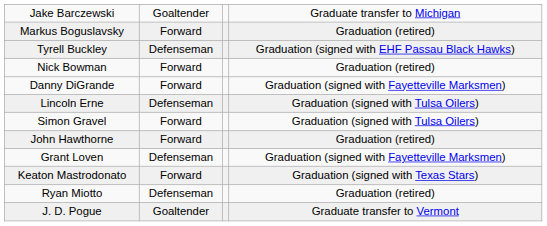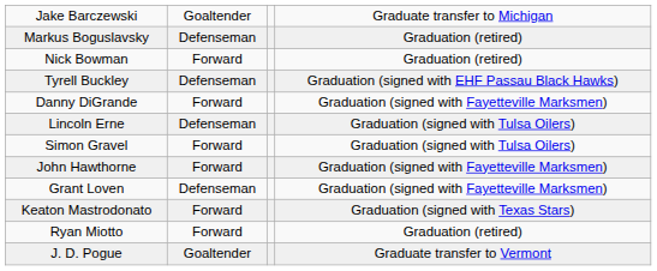 <table class="wikitable" width="60%">
 <tr align="center" bgcolor="">
 <td>Jake Barczewski</td>
 <td>Goaltender</td>
 <td></td>
 <td>Graduate transfer to <a href='#'>Michigan</a></td>
 </tr>
 <tr align="center" bgcolor="f0f0f0">
 <td>Markus Boguslavsky</td>
+<td>Defenseman</td>
+<td></td>
+<td>Graduation (retired)</td>
+</tr>
+<tr align="center" bgcolor="">
+<td>Nick Bowman</td>
 <td>Forward</td>
 <td></td>
 <td>Graduation (retired)</td>
 </tr>
 <tr align="center" bgcolor="f0f0f0">
 <td>Tyrell Buckley</td>
 <td>Defenseman</td>
 <td></td>
 <td>Graduation (signed with <a href='#'>EHF Passau Black Hawks</a>)</td>
-</tr>
-<tr align="center" bgcolor="">
-<td>Nick Bowman</td>
-<td>Forward</td>
-<td></td>
-<td>Graduation (retired)</td>
 </tr>
 <tr align="center" bgcolor="">
 <td>Danny DiGrande</td>
 <td>Forward</td>
 <td></td>
 <td>Graduation (signed with <a href='#'>Fayetteville Marksmen</a>)</td>
 </tr>
 <tr align="center" bgcolor="f0f0f0">
 <td>Lincoln Erne</td>
 <td>Defenseman</td>
 <td></td>
 <td>Graduation (signed with <a href='#'>Tulsa Oilers</a>)</td>
 </tr>
 <tr align="center" bgcolor="">
 <td>Simon Gravel</td>
 <td>Forward</td>
 <td></td>
 <td>Graduation (signed with <a href='#'>Tulsa Oilers</a>)</td>
 </tr>
 <tr align="center" bgcolor="f0f0f0">
 <td>John Hawthorne</td>
 <td>Forward</td>
 <td></td>
-<td>Graduation (retired)</td>
+<td>Graduation (signed with <a href='#'>Fayetteville Marksmen</a>)</td>
 </tr>
 <tr align="center" bgcolor="">
 <td>Grant Loven</td>
 <td>Defenseman</td>
 <td></td>
 <td>Graduation (signed with <a href='#'>Fayetteville Marksmen</a>)</td>
 </tr>
 <tr align="center" bgcolor="f0f0f0">
 <td>Keaton Mastrodonato</td>
 <td>Forward</td>
 <td></td>
 <td>Graduation (signed with <a href='#'>Texas Stars</a>)</td>
 </tr>
 <tr align="center" bgcolor="">
 <td>Ryan Miotto</td>
-<td>Defenseman</td>
+<td>Forward</td>
 <td></td>
 <td>Graduation (retired)</td>
 </tr>
 <tr align="center" bgcolor="f0f0f0">
 <td>J. D. Pogue</td>
 <td>Goaltender</td>
 <td></td>
 <td>Graduate transfer to <a href='#'>Vermont</a></td>
 </tr>
 </table>
